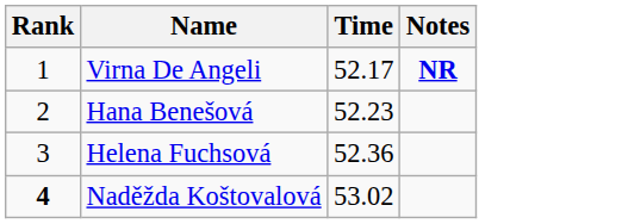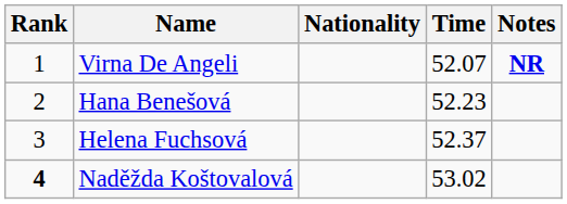 <table class="wikitable sortable" style="text-align:center">
 <tr>
 <th>Rank</th>
 <th>Name</th>
+<th>Nationality</th>
 <th>Time</th>
 <th>Notes</th>
 </tr>
 <tr>
 <td>1</td>
 <td align="left"><a href='#'>Virna De Angeli</a></td>
-<td>52.17</td>
+<td align=left></td>
+<td>52.07</td>
 <td><strong><a href='#'>NR</a></strong></td>
 </tr>
 <tr>
 <td>2</td>
 <td align="left"><a href='#'>Hana Benešová</a></td>
+<td align=left></td>
 <td>52.23</td>
 <td></td>
 </tr>
 <tr>
 <td>3</td>
 <td align="left"><a href='#'>Helena Fuchsová</a></td>
-<td>52.36</td>
+<td align=left></td>
+<td>52.37</td>
 <td></td>
 </tr>
 <tr>
 <td><strong>4</strong></td>
 <td align="left"><a href='#'>Naděžda Koštovalová</a></td>
+<td align=left></td>
 <td>53.02</td>
 <td></td>
 </tr>
 </table>
